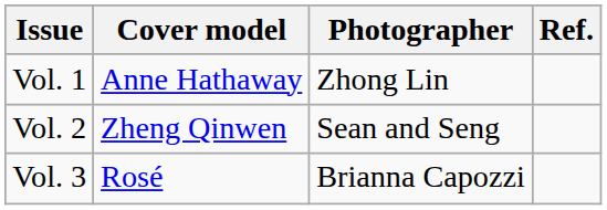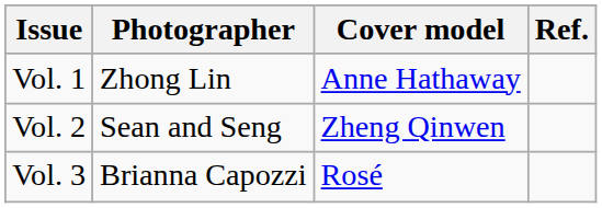 <table class="wikitable">
 <tr>
 <th>Issue</th>
+<th>Photographer</th>
 <th>Cover model</th>
-<th>Photographer</th>
 <th>Ref.</th>
 </tr>
 <tr>
 <td>Vol. 1</td>
+<td>Zhong Lin</td>
 <td><a href='#'>Anne Hathaway</a></td>
-<td>Zhong Lin</td>
 <td></td>
 </tr>
 <tr>
 <td>Vol. 2</td>
+<td>Sean and Seng</td>
 <td><a href='#'>Zheng Qinwen</a></td>
-<td>Sean and Seng</td>
 <td></td>
 </tr>
 <tr>
 <td>Vol. 3</td>
+<td>Brianna Capozzi</td>
 <td><a href='#'>Rosé</a></td>
-<td>Brianna Capozzi</td>
 <td></td>
 </tr>
 </table>
